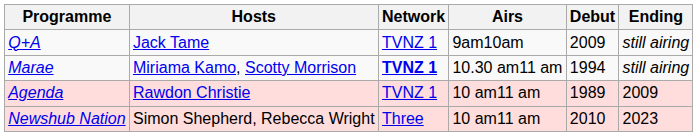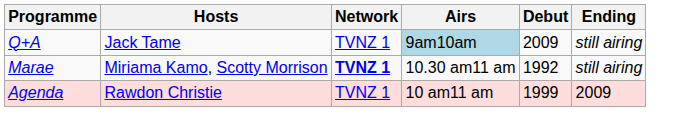 <table class="wikitable">
 <tr>
 <th>Programme</th>
 <th>Hosts</th>
 <th>Network</th>
 <th>Airs</th>
 <th>Debut</th>
 <th>Ending</th>
 </tr>
 <tr>
 <td><em><a href='#'>Q+A</a></em></td>
 <td><a href='#'>Jack Tame</a></td>
 <td><a href='#'>TVNZ 1</a></td>
-<td>9am10am</td>
+<td style="background: lightblue;">9am10am</td>
 <td>2009</td>
 <td><em>still airing</em></td>
 </tr>
 <tr>
 <td><a href='#'><em>Marae</em></a></td>
 <td><a href='#'>Miriama Kamo</a>, <a href='#'>Scotty Morrison</a></td>
 <td><strong><a href='#'>TVNZ 1</a></strong></td>
 <td>10.30 am11 am</td>
-<td>1994</td>
+<td>1992</td>
 <td><em>still airing</em></td>
 </tr>
 <tr bgcolor=#ffdddd>
 <td><em><a href='#'>Agenda</a></em></td>
 <td><a href='#'>Rawdon Christie</a></td>
 <td><a href='#'>TVNZ 1</a></td>
 <td>10 am11 am</td>
-<td>1989</td>
+<td>1999</td>
 <td>2009</td>
 </tr>
-<tr bgcolor=#ffdddd>
-<td><em><a href='#'>Newshub Nation</a></em></td>
-<td>Simon Shepherd, Rebecca Wright</td>
-<td><a href='#'>Three</a></td>
-<td>10 am11 am</td>
-<td>2010</td>
-<td>2023</td>
-</tr>
 </table>
